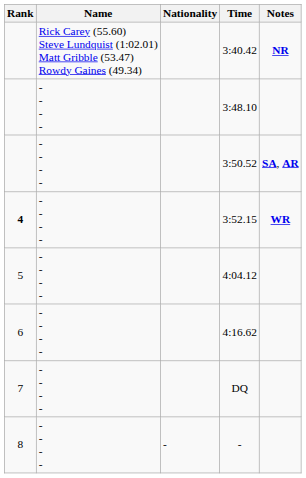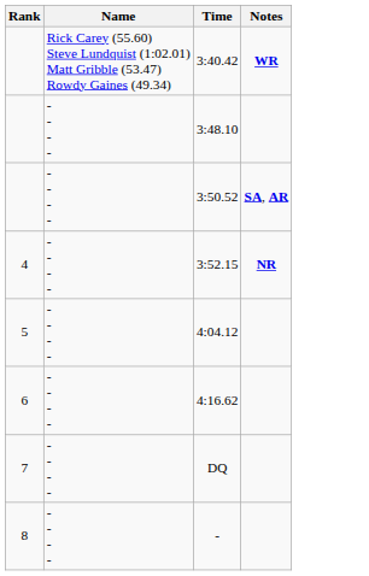 <table class="wikitable sortable" style="text-align:center">
 <tr>
 <th>Rank</th>
 <th>Name</th>
-<th>Nationality</th>
 <th>Time</th>
 <th>Notes</th>
 </tr>
 <tr>
 <td></td>
 <td align=left><a href='#'>Rick Carey</a> (55.60) <br> <a href='#'>Steve Lundquist</a> (1:02.01) <br> <a href='#'>Matt Gribble</a> (53.47) <br> <a href='#'>Rowdy Gaines</a> (49.34)</td>
-<td align=left></td>
 <td>3:40.42</td>
-<td><strong><a href='#'>NR</a></strong></td>
+<td><strong><a href='#'>WR</a></strong></td>
 </tr>
 <tr>
 <td></td>
 <td align=left>- <br> - <br> - <br> -</td>
-<td align=left></td>
 <td>3:48.10</td>
 <td></td>
 </tr>
 <tr>
 <td></td>
 <td align=left>- <br> - <br> - <br> -</td>
-<td align=left></td>
 <td>3:50.52</td>
 <td><strong><a href='#'>SA</a></strong>, <strong><a href='#'>AR</a></strong></td>
 </tr>
 <tr>
-<td><strong>4</strong></td>
+<td>4</td>
 <td align=left>- <br> - <br> - <br> -</td>
-<td align=left></td>
 <td>3:52.15</td>
-<td><strong><a href='#'>WR</a></strong></td>
+<td><strong><a href='#'>NR</a></strong></td>
 </tr>
 <tr>
 <td>5</td>
 <td align=left>- <br> - <br> - <br> -</td>
-<td align=left></td>
 <td>4:04.12</td>
 <td></td>
 </tr>
 <tr>
 <td>6</td>
 <td align=left>- <br> - <br> - <br> -</td>
-<td align=left></td>
 <td>4:16.62</td>
 <td></td>
 </tr>
 <tr>
 <td>7</td>
 <td align=left>- <br> - <br> - <br> -</td>
-<td align=left></td>
 <td>DQ</td>
 <td></td>
 </tr>
 <tr>
 <td>8</td>
 <td align=left>- <br> - <br> - <br> -</td>
-<td align=left>-</td>
 <td>-</td>
 <td></td>
 </tr>
 </table>
